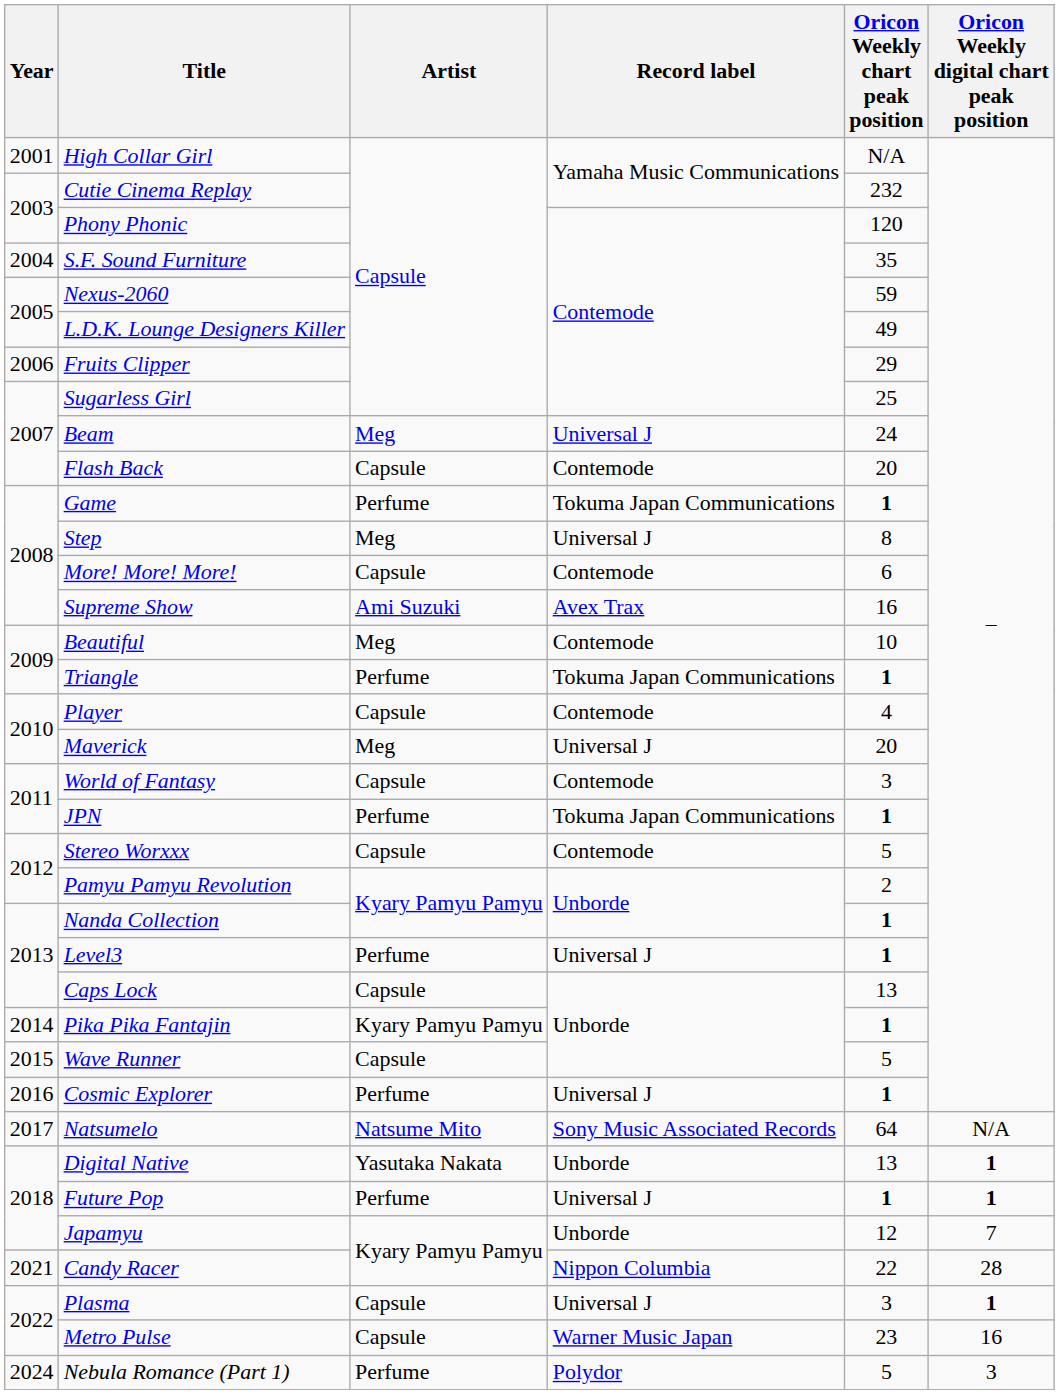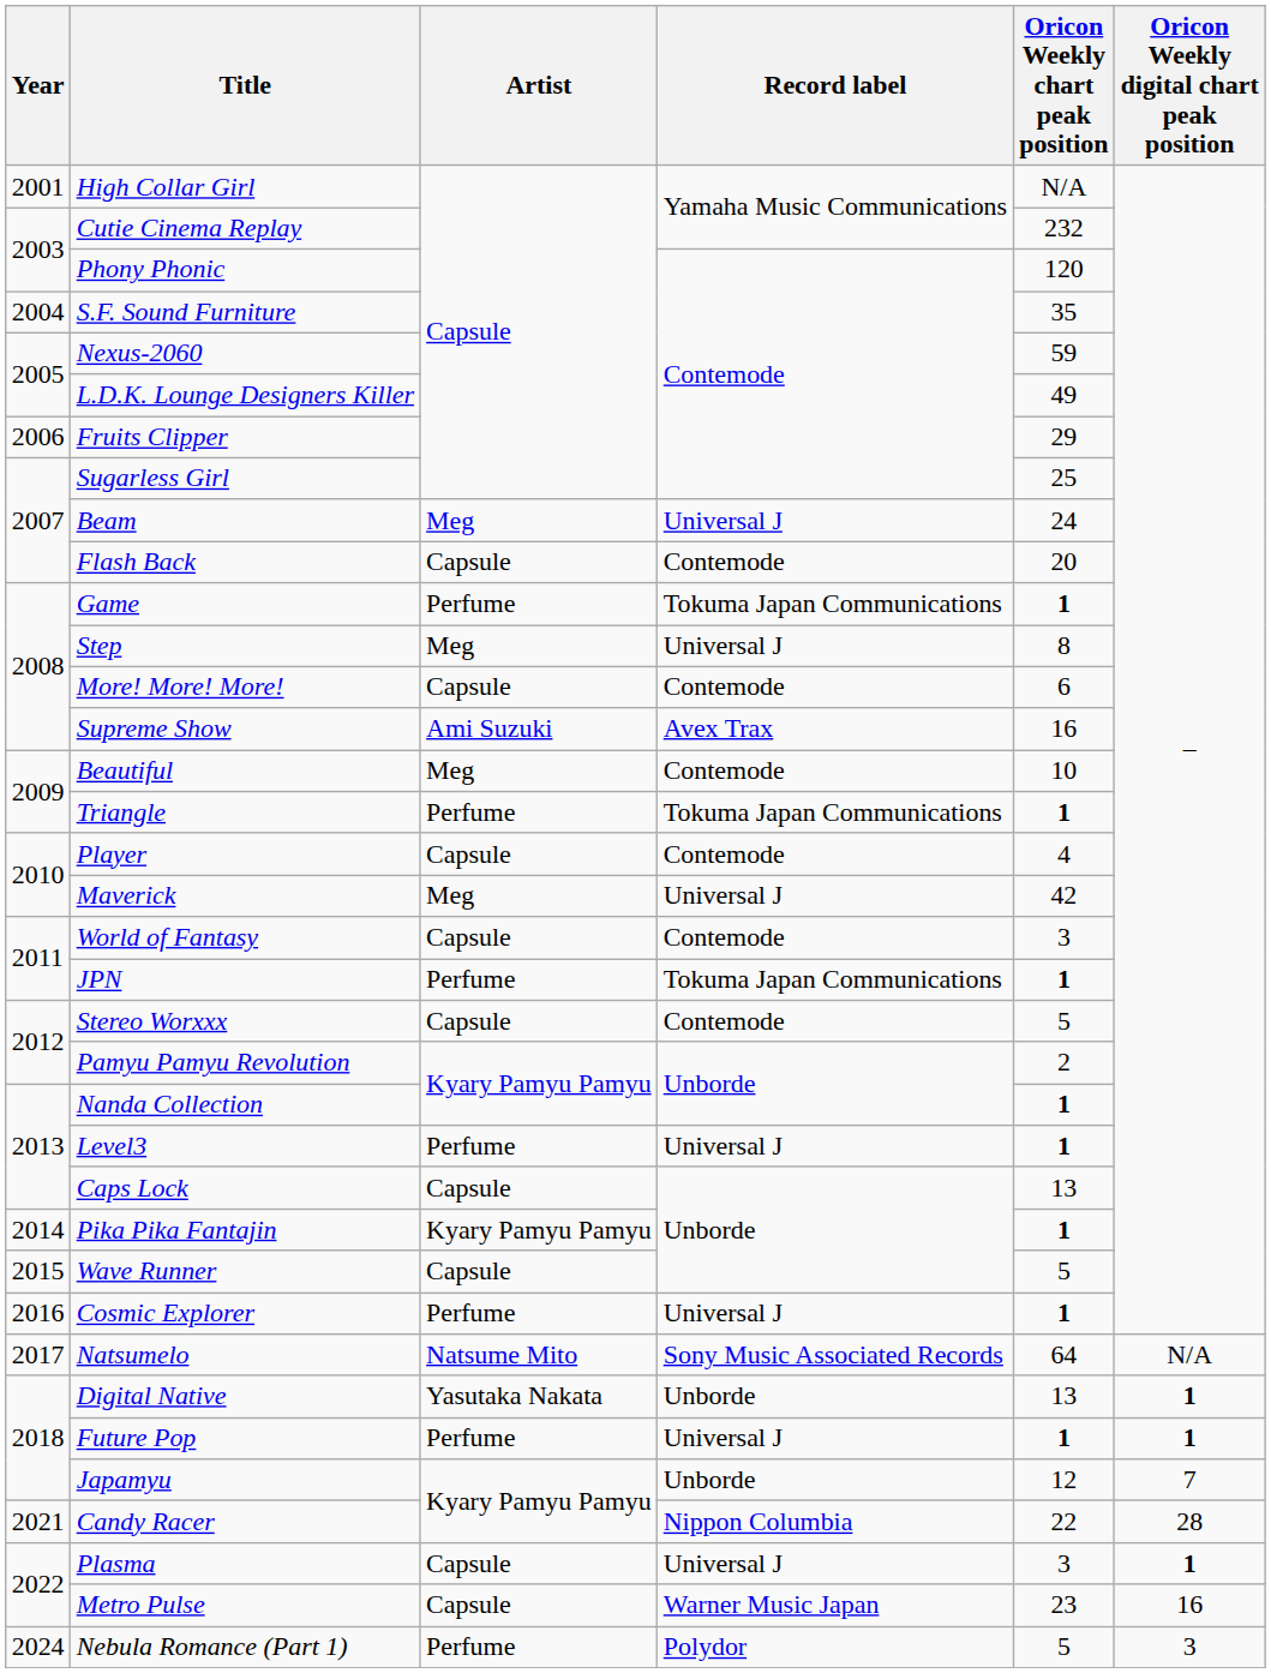 <table class="wikitable">
 <tr>
 <th>Year</th>
 <th>Title</th>
 <th>Artist</th>
 <th>Record label</th>
 <th><a href='#'>Oricon</a><br>Weekly<br>chart<br>peak<br>position</th>
 <th><a href='#'>Oricon</a><br>Weekly<br>digital chart<br>peak<br>position</th>
 </tr>
 <tr>
 <td>2001</td>
 <td><em><a href='#'>High Collar Girl</a></em></td>
 <td rowspan="8"><a href='#'>Capsule</a></td>
 <td rowspan="2">Yamaha Music Communications</td>
 <td style="text-align: center;">N/A</td>
 <td style="text-align: center;" rowspan="28">–</td>
 </tr>
 <tr>
 <td rowspan="2">2003</td>
 <td><em><a href='#'>Cutie Cinema Replay</a></em></td>
 <td style="text-align: center;">232</td>
 </tr>
 <tr>
 <td><em><a href='#'>Phony Phonic</a></em></td>
 <td rowspan="6"><a href='#'>Contemode</a></td>
 <td style="text-align: center;">120</td>
 </tr>
 <tr>
 <td>2004</td>
 <td><em><a href='#'>S.F. Sound Furniture</a></em></td>
 <td style="text-align: center;">35</td>
 </tr>
 <tr>
 <td rowspan="2">2005</td>
 <td><em><a href='#'>Nexus-2060</a></em></td>
 <td style="text-align: center;">59</td>
 </tr>
 <tr>
 <td><em><a href='#'>L.D.K. Lounge Designers Killer</a></em></td>
 <td style="text-align: center;">49</td>
 </tr>
 <tr>
 <td>2006</td>
 <td><em><a href='#'>Fruits Clipper</a></em></td>
 <td style="text-align: center;">29</td>
 </tr>
 <tr>
 <td rowspan="3">2007</td>
 <td><em><a href='#'>Sugarless Girl</a></em></td>
 <td style="text-align: center;">25</td>
 </tr>
 <tr>
 <td><em><a href='#'>Beam</a></em></td>
 <td><a href='#'>Meg</a></td>
 <td><a href='#'>Universal J</a></td>
 <td style="text-align: center;">24</td>
 </tr>
 <tr>
 <td><em><a href='#'>Flash Back</a></em></td>
 <td>Capsule</td>
 <td>Contemode</td>
 <td style="text-align: center;">20</td>
 </tr>
 <tr>
 <td rowspan="4">2008</td>
 <td><em><a href='#'>Game</a></em></td>
 <td>Perfume</td>
 <td>Tokuma Japan Communications</td>
 <td style="text-align: center;"><strong>1</strong></td>
 </tr>
 <tr>
 <td><em><a href='#'>Step</a></em></td>
 <td>Meg</td>
 <td>Universal J</td>
 <td style="text-align: center;">8</td>
 </tr>
 <tr>
 <td><em><a href='#'>More! More! More!</a></em></td>
 <td>Capsule</td>
 <td>Contemode</td>
 <td style="text-align: center;">6</td>
 </tr>
 <tr>
 <td><em><a href='#'>Supreme Show</a></em></td>
 <td><a href='#'>Ami Suzuki</a></td>
 <td><a href='#'>Avex Trax</a></td>
 <td style="text-align: center;">16</td>
 </tr>
 <tr>
 <td rowspan="2">2009</td>
 <td><em><a href='#'>Beautiful</a></em></td>
 <td>Meg</td>
 <td>Contemode</td>
 <td style="text-align: center;">10</td>
 </tr>
 <tr>
 <td><em><a href='#'>Triangle</a></em></td>
 <td>Perfume</td>
 <td>Tokuma Japan Communications</td>
 <td style="text-align: center;"><strong>1</strong></td>
 </tr>
 <tr>
 <td rowspan="2">2010</td>
 <td><em><a href='#'>Player</a></em></td>
 <td>Capsule</td>
 <td>Contemode</td>
 <td style="text-align: center;">4</td>
 </tr>
 <tr>
 <td><em><a href='#'>Maverick</a></em></td>
 <td>Meg</td>
 <td>Universal J</td>
-<td style="text-align: center;">20</td>
+<td style="text-align: center;">42</td>
 </tr>
 <tr>
 <td rowspan="2">2011</td>
 <td><em><a href='#'>World of Fantasy</a></em></td>
 <td>Capsule</td>
 <td>Contemode</td>
 <td style="text-align: center;">3</td>
 </tr>
 <tr>
 <td><em><a href='#'>JPN</a></em></td>
 <td>Perfume</td>
 <td>Tokuma Japan Communications</td>
 <td style="text-align: center;"><strong>1</strong></td>
 </tr>
 <tr>
 <td rowspan="2">2012</td>
 <td><em><a href='#'>Stereo Worxxx</a></em></td>
 <td>Capsule</td>
 <td>Contemode</td>
 <td style="text-align: center;">5</td>
 </tr>
 <tr>
 <td><em><a href='#'>Pamyu Pamyu Revolution</a></em></td>
 <td rowspan="2"><a href='#'>Kyary Pamyu Pamyu</a></td>
 <td rowspan="2"><a href='#'>Unborde</a></td>
 <td style="text-align: center;">2</td>
 </tr>
 <tr>
 <td rowspan="3">2013</td>
 <td><em><a href='#'>Nanda Collection</a></em></td>
 <td style="text-align: center;"><strong>1</strong></td>
 </tr>
 <tr>
 <td><em><a href='#'>Level3</a></em></td>
 <td>Perfume</td>
 <td>Universal J</td>
 <td style="text-align: center;"><strong>1</strong></td>
 </tr>
 <tr>
 <td><em><a href='#'>Caps Lock</a></em></td>
 <td>Capsule</td>
 <td rowspan="3">Unborde</td>
 <td style="text-align: center;">13</td>
 </tr>
 <tr>
 <td>2014</td>
 <td><em><a href='#'>Pika Pika Fantajin</a></em></td>
 <td>Kyary Pamyu Pamyu</td>
 <td style="text-align: center;"><strong>1</strong></td>
 </tr>
 <tr>
 <td>2015</td>
 <td><em><a href='#'>Wave Runner</a></em></td>
 <td>Capsule</td>
 <td style="text-align: center;">5</td>
 </tr>
 <tr>
 <td>2016</td>
 <td><em><a href='#'>Cosmic Explorer</a></em></td>
 <td>Perfume</td>
 <td>Universal J</td>
 <td style="text-align: center;"><strong>1</strong></td>
 </tr>
 <tr>
 <td>2017</td>
 <td><em><a href='#'>Natsumelo</a></em></td>
 <td><a href='#'>Natsume Mito</a></td>
 <td><a href='#'>Sony Music Associated Records</a></td>
 <td style="text-align: center;">64</td>
 <td style="text-align: center;">N/A</td>
 </tr>
 <tr>
 <td rowspan="3">2018</td>
 <td><em><a href='#'>Digital Native</a></em></td>
 <td>Yasutaka Nakata</td>
 <td>Unborde</td>
 <td style="text-align: center;">13</td>
 <td style="text-align: center;"><strong>1</strong></td>
 </tr>
 <tr>
 <td><em><a href='#'>Future Pop</a></em></td>
 <td>Perfume</td>
 <td>Universal J</td>
 <td style="text-align: center;"><strong>1</strong></td>
 <td style="text-align: center;"><strong>1</strong></td>
 </tr>
 <tr>
 <td><em><a href='#'>Japamyu</a></em></td>
 <td rowspan="2">Kyary Pamyu Pamyu</td>
 <td>Unborde</td>
 <td style="text-align: center;">12</td>
 <td style="text-align: center;">7</td>
 </tr>
 <tr>
 <td>2021</td>
 <td><em><a href='#'>Candy Racer</a></em></td>
 <td><a href='#'>Nippon Columbia</a></td>
 <td style="text-align: center;">22</td>
 <td style="text-align: center;">28</td>
 </tr>
 <tr>
 <td rowspan="2">2022</td>
 <td><em><a href='#'>Plasma</a></em></td>
 <td>Capsule</td>
 <td>Universal J</td>
 <td style="text-align: center;">3</td>
 <td style="text-align: center;"><strong>1</strong></td>
 </tr>
 <tr>
 <td><em><a href='#'>Metro Pulse</a></em></td>
 <td>Capsule</td>
 <td><a href='#'>Warner Music Japan</a></td>
 <td style="text-align: center;">23</td>
 <td style="text-align: center;">16</td>
 </tr>
 <tr>
 <td>2024</td>
 <td><em>Nebula Romance (Part 1)</em></td>
 <td>Perfume</td>
 <td><a href='#'>Polydor</a></td>
 <td style="text-align: center;">5</td>
 <td style="text-align: center;">3</td>
 </tr>
 </table>
